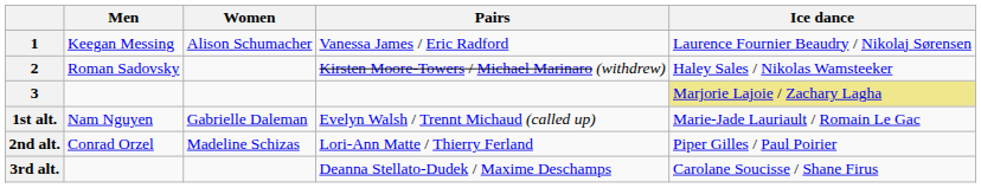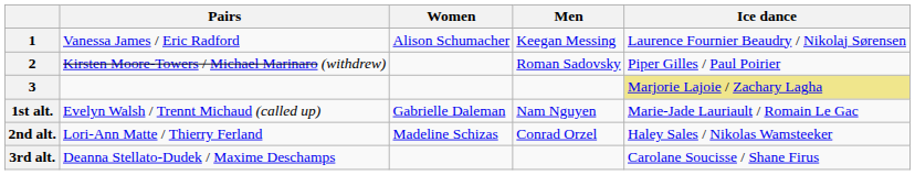 <table class="wikitable">
 <tr>
 <th></th>
+<th>Pairs</th>
+<th>Women</th>
 <th>Men</th>
-<th>Women</th>
-<th>Pairs</th>
 <th>Ice dance</th>
 </tr>
 <tr>
 <th>1</th>
+<td><a href='#'>Vanessa James</a> / <a href='#'>Eric Radford</a></td>
+<td><a href='#'>Alison Schumacher</a></td>
 <td><a href='#'>Keegan Messing</a></td>
-<td><a href='#'>Alison Schumacher</a></td>
-<td><a href='#'>Vanessa James</a> / <a href='#'>Eric Radford</a></td>
 <td><a href='#'>Laurence Fournier Beaudry</a> / <a href='#'>Nikolaj Sørensen</a></td>
 </tr>
 <tr>
 <th>2</th>
+<td><s><a href='#'>Kirsten Moore-Towers</a> / <a href='#'>Michael Marinaro</a></s> <em>(withdrew)</em></td>
+<td></td>
 <td><a href='#'>Roman Sadovsky</a></td>
-<td></td>
-<td><s><a href='#'>Kirsten Moore-Towers</a> / <a href='#'>Michael Marinaro</a></s> <em>(withdrew)</em></td>
-<td><a href='#'>Haley Sales</a> / <a href='#'>Nikolas Wamsteeker</a></td>
+<td><a href='#'>Piper Gilles</a> / <a href='#'>Paul Poirier</a></td>
 </tr>
 <tr>
 <th>3</th>
 <td></td>
 <td></td>
 <td></td>
 <td style="background: khaki;"><a href='#'>Marjorie Lajoie</a> / <a href='#'>Zachary Lagha</a></td>
 </tr>
 <tr>
 <th>1st alt.</th>
+<td><a href='#'>Evelyn Walsh</a> / <a href='#'>Trennt Michaud</a> <em>(called up)</em></td>
+<td><a href='#'>Gabrielle Daleman</a></td>
 <td><a href='#'>Nam Nguyen</a></td>
-<td><a href='#'>Gabrielle Daleman</a></td>
-<td><a href='#'>Evelyn Walsh</a> / <a href='#'>Trennt Michaud</a> <em>(called up)</em></td>
 <td><a href='#'>Marie-Jade Lauriault</a> / <a href='#'>Romain Le Gac</a></td>
 </tr>
 <tr>
 <th>2nd alt.</th>
+<td><a href='#'>Lori-Ann Matte</a> / <a href='#'>Thierry Ferland</a></td>
+<td><a href='#'>Madeline Schizas</a></td>
 <td><a href='#'>Conrad Orzel</a></td>
-<td><a href='#'>Madeline Schizas</a></td>
-<td><a href='#'>Lori-Ann Matte</a> / <a href='#'>Thierry Ferland</a></td>
-<td><a href='#'>Piper Gilles</a> / <a href='#'>Paul Poirier</a></td>
+<td><a href='#'>Haley Sales</a> / <a href='#'>Nikolas Wamsteeker</a></td>
 </tr>
 <tr>
 <th>3rd alt.</th>
+<td><a href='#'>Deanna Stellato-Dudek</a> / <a href='#'>Maxime Deschamps</a></td>
 <td></td>
 <td></td>
-<td><a href='#'>Deanna Stellato-Dudek</a> / <a href='#'>Maxime Deschamps</a></td>
 <td><a href='#'>Carolane Soucisse</a> / <a href='#'>Shane Firus</a></td>
 </tr>
 </table>
